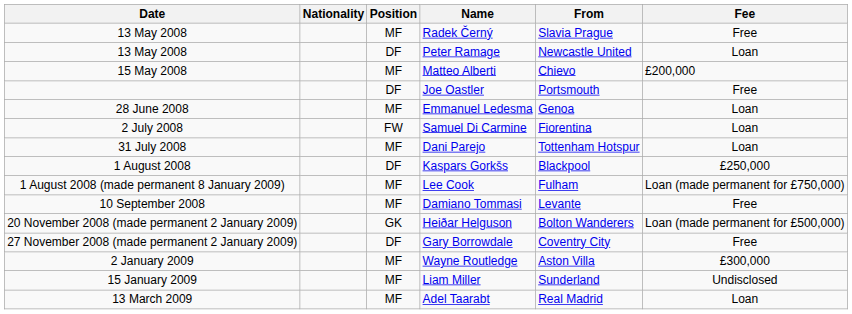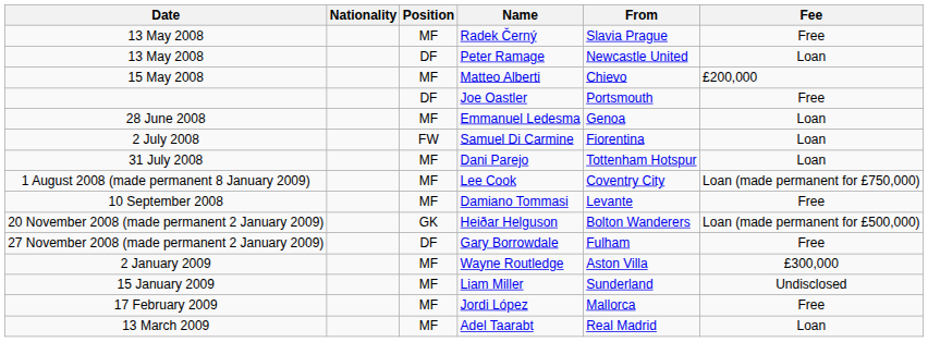 <table class="wikitable" style="text-align: center">
 <tr>
 <th>Date</th>
 <th>Nationality</th>
 <th>Position</th>
 <th>Name</th>
 <th>From</th>
 <th>Fee</th>
 </tr>
 <tr>
 <td>13 May 2008</td>
 <td></td>
 <td align="centre">MF</td>
 <td align="left"><a href='#'>Radek Černý</a></td>
 <td align=left> <a href='#'>Slavia Prague</a></td>
 <td align=centre>Free</td>
 </tr>
 <tr>
 <td>13 May 2008</td>
 <td></td>
 <td align="centre">DF</td>
 <td align="left"><a href='#'>Peter Ramage</a></td>
 <td align=left><a href='#'>Newcastle United</a></td>
 <td align="centre">Loan</td>
 </tr>
 <tr>
 <td>15 May 2008</td>
 <td></td>
 <td align="centre">MF</td>
 <td align="left"><a href='#'>Matteo Alberti</a></td>
 <td align="left"> <a href='#'>Chievo</a></td>
 <td align="left">£200,000</td>
 </tr>
 <tr>
 <td></td>
 <td></td>
 <td align="centre">DF</td>
 <td align="left"><a href='#'>Joe Oastler</a></td>
 <td align="left"><a href='#'>Portsmouth</a></td>
 <td align="centre">Free</td>
 </tr>
 <tr>
 <td>28 June 2008</td>
 <td></td>
 <td align="centre">MF</td>
 <td align="left"><a href='#'>Emmanuel Ledesma</a></td>
 <td align="left"> <a href='#'>Genoa</a></td>
 <td align="centre">Loan</td>
 </tr>
 <tr>
 <td>2 July 2008</td>
 <td></td>
 <td align="centre">FW</td>
 <td align="left"><a href='#'>Samuel Di Carmine</a></td>
 <td align="left"> <a href='#'>Fiorentina</a></td>
 <td align="centre">Loan</td>
 </tr>
 <tr>
 <td>31 July 2008</td>
 <td></td>
 <td align="centre">MF</td>
 <td align="left"><a href='#'>Dani Parejo</a></td>
 <td align=left><a href='#'>Tottenham Hotspur</a></td>
 <td align="centre">Loan</td>
 </tr>
 <tr>
-<td>1 August 2008</td>
-<td></td>
-<td align="centre">DF</td>
-<td align="left"><a href='#'>Kaspars Gorkšs</a></td>
-<td align="left"><a href='#'>Blackpool</a></td>
-<td align="centre">£250,000</td>
-</tr>
-<tr>
 <td>1 August 2008 (made permanent 8 January 2009)</td>
 <td></td>
 <td align="centre">MF</td>
 <td align="left"><a href='#'>Lee Cook</a></td>
-<td align="left"><a href='#'>Fulham</a></td>
+<td align="left"><a href='#'>Coventry City</a></td>
 <td align="centre">Loan (made permanent for £750,000)</td>
 </tr>
 <tr>
 <td>10 September 2008</td>
 <td></td>
 <td align="centre">MF</td>
 <td align="left"><a href='#'>Damiano Tommasi</a></td>
 <td align="left"> <a href='#'>Levante</a></td>
 <td align="centre">Free</td>
 </tr>
 <tr>
 <td>20 November 2008 (made permanent 2 January 2009)</td>
 <td></td>
 <td align="centre">GK</td>
 <td align="left"><a href='#'>Heiðar Helguson</a></td>
 <td align=left><a href='#'>Bolton Wanderers</a></td>
 <td align=centre>Loan (made permanent for £500,000)</td>
 </tr>
 <tr>
 <td>27 November 2008 (made permanent 2 January 2009)</td>
 <td></td>
 <td align="centre">DF</td>
 <td align="left"><a href='#'>Gary Borrowdale</a></td>
-<td align="left"><a href='#'>Coventry City</a></td>
+<td align="left"><a href='#'>Fulham</a></td>
 <td align="centre">Free</td>
 </tr>
 <tr>
 <td>2 January 2009</td>
 <td></td>
 <td align="centre">MF</td>
 <td align="left"><a href='#'>Wayne Routledge</a></td>
 <td align="left"><a href='#'>Aston Villa</a></td>
 <td align="centre">£300,000</td>
 </tr>
 <tr>
 <td>15 January 2009</td>
 <td></td>
 <td align="centre">MF</td>
 <td align="left"><a href='#'>Liam Miller</a></td>
 <td align="left"><a href='#'>Sunderland</a></td>
 <td align="centre">Undisclosed</td>
 </tr>
 <tr>
+<td>17 February 2009</td>
+<td></td>
+<td align="centre">MF</td>
+<td align="left"><a href='#'>Jordi López</a></td>
+<td align=left> <a href='#'>Mallorca</a></td>
+<td align=centre>Free</td>
+</tr>
+<tr>
 <td>13 March 2009</td>
 <td></td>
 <td align="centre">MF</td>
 <td align="left"><a href='#'>Adel Taarabt</a></td>
 <td align="left"> <a href='#'>Real Madrid</a></td>
 <td align=centre>Loan</td>
 </tr>
 </table>
